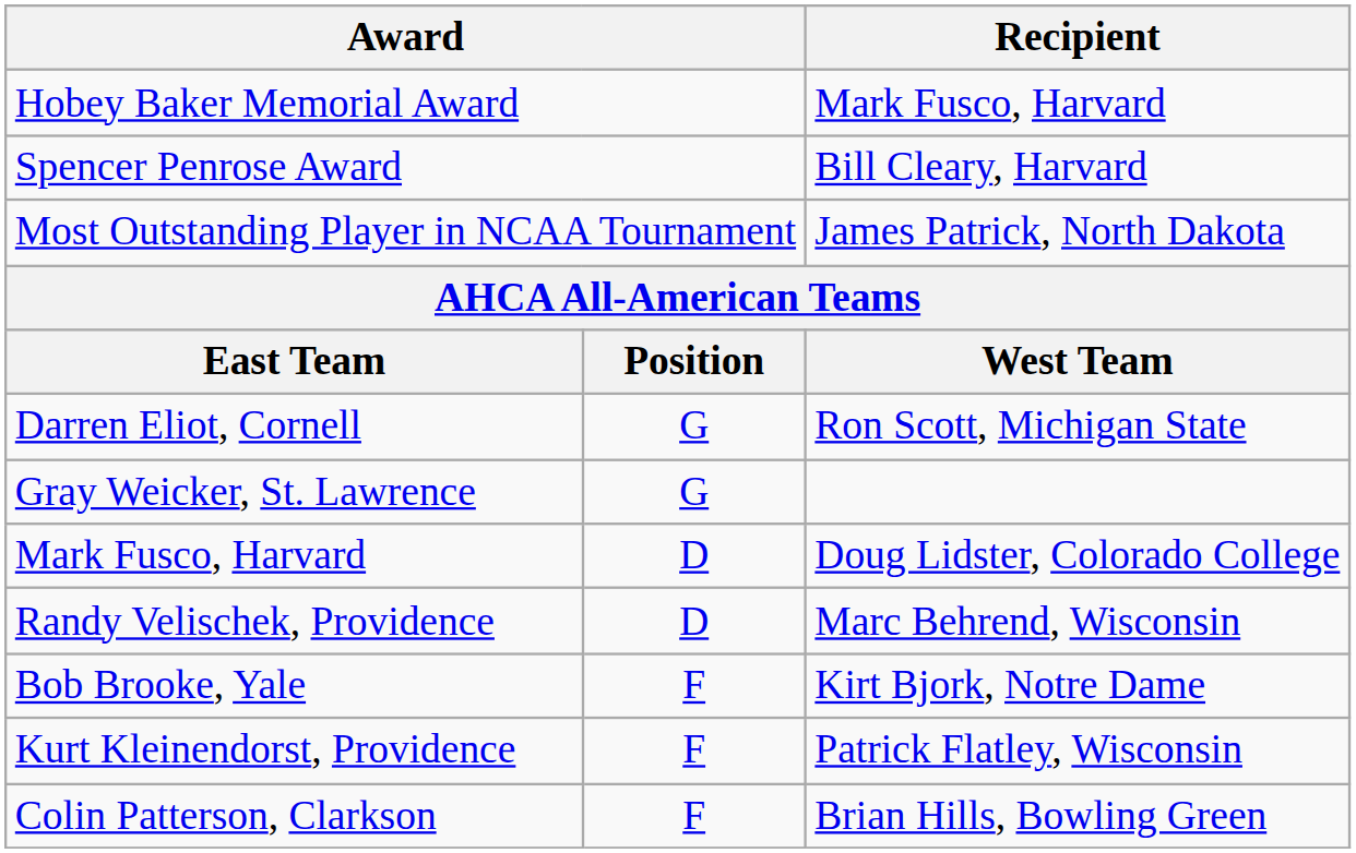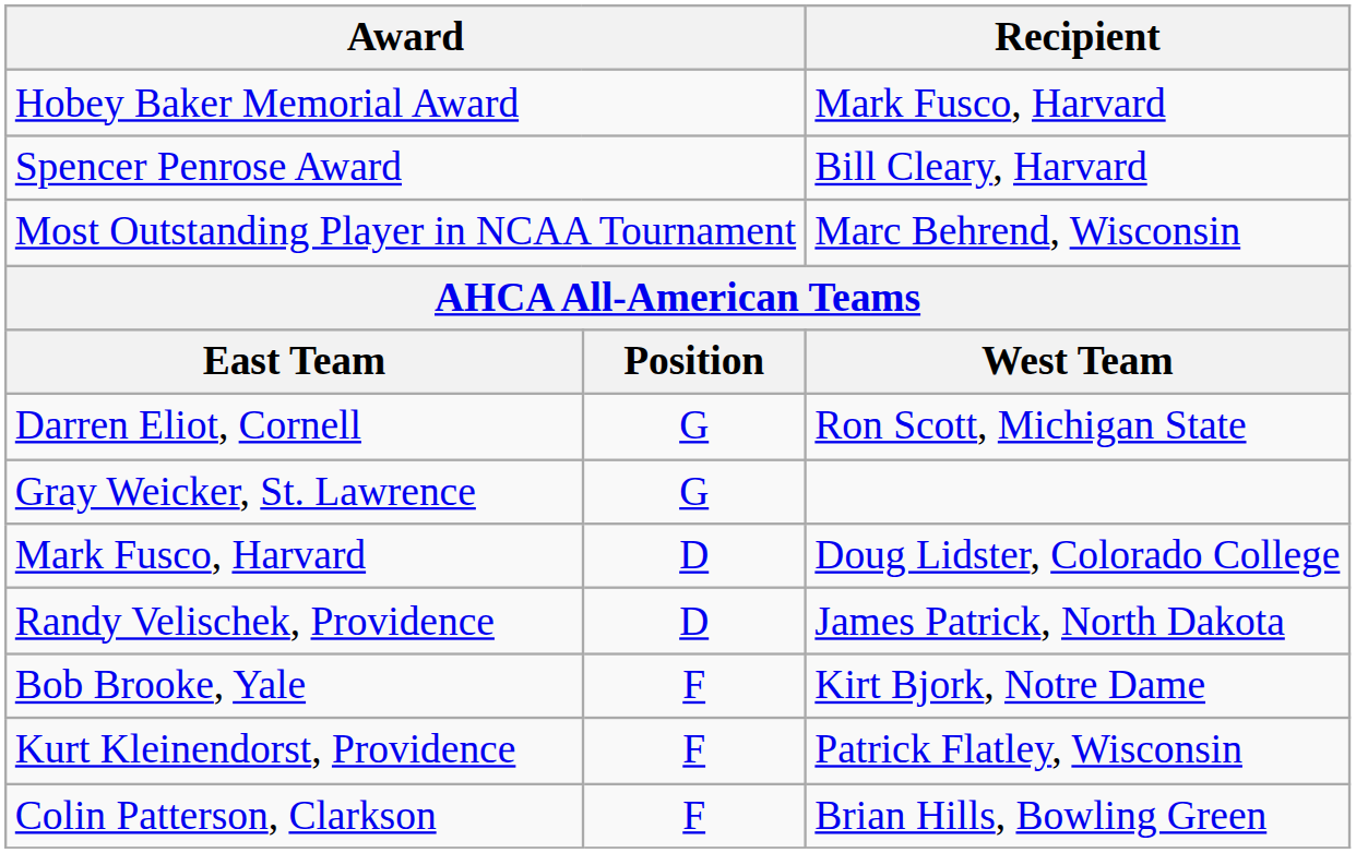 <table class="wikitable">
 <tr>
 <th colspan=2>Award</th>
 <th>Recipient</th>
 </tr>
 <tr>
 <td colspan=2><a href='#'>Hobey Baker Memorial Award</a></td>
 <td><a href='#'>Mark Fusco</a>, <a href='#'>Harvard</a></td>
 </tr>
 <tr>
 <td colspan=2><a href='#'>Spencer Penrose Award</a></td>
 <td><a href='#'>Bill Cleary</a>, <a href='#'>Harvard</a></td>
 </tr>
 <tr>
 <td colspan=2><a href='#'>Most Outstanding Player in NCAA Tournament</a></td>
-<td><a href='#'>James Patrick</a>, <a href='#'>North Dakota</a></td>
+<td><a href='#'>Marc Behrend</a>, <a href='#'>Wisconsin</a></td>
 </tr>
 <tr>
 <th colspan=3><a href='#'>AHCA All-American Teams</a></th>
 </tr>
 <tr>
 <th>East Team</th>
 <th>  Position  </th>
 <th>West Team</th>
 </tr>
 <tr>
 <td><a href='#'>Darren Eliot</a>, <a href='#'>Cornell</a></td>
 <td align=center><a href='#'>G</a></td>
 <td><a href='#'>Ron Scott</a>, <a href='#'>Michigan State</a></td>
 </tr>
 <tr>
 <td><a href='#'>Gray Weicker</a>, <a href='#'>St. Lawrence</a></td>
 <td align=center><a href='#'>G</a></td>
 <td></td>
 </tr>
 <tr>
 <td><a href='#'>Mark Fusco</a>, <a href='#'>Harvard</a></td>
 <td align=center><a href='#'>D</a></td>
 <td><a href='#'>Doug Lidster</a>, <a href='#'>Colorado College</a></td>
 </tr>
 <tr>
 <td><a href='#'>Randy Velischek</a>, <a href='#'>Providence</a></td>
 <td align=center><a href='#'>D</a></td>
-<td><a href='#'>Marc Behrend</a>, <a href='#'>Wisconsin</a></td>
+<td><a href='#'>James Patrick</a>, <a href='#'>North Dakota</a></td>
 </tr>
 <tr>
 <td><a href='#'>Bob Brooke</a>, <a href='#'>Yale</a></td>
 <td align=center><a href='#'>F</a></td>
 <td><a href='#'>Kirt Bjork</a>, <a href='#'>Notre Dame</a></td>
 </tr>
 <tr>
 <td><a href='#'>Kurt Kleinendorst</a>, <a href='#'>Providence</a></td>
 <td align=center><a href='#'>F</a></td>
 <td><a href='#'>Patrick Flatley</a>, <a href='#'>Wisconsin</a></td>
 </tr>
 <tr>
 <td><a href='#'>Colin Patterson</a>, <a href='#'>Clarkson</a></td>
 <td align=center><a href='#'>F</a></td>
 <td><a href='#'>Brian Hills</a>, <a href='#'>Bowling Green</a></td>
 </tr>
 </table>
